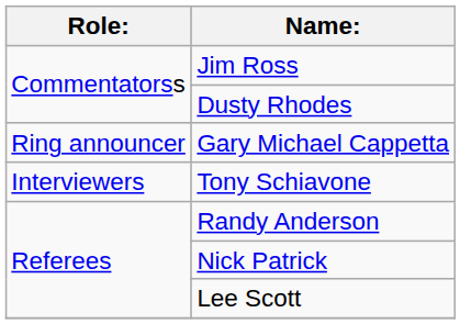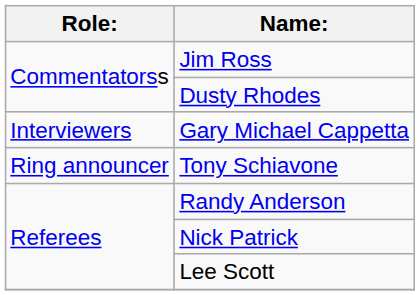 <table class=wikitable style="font-size:90%; margin: 0.5em 0 0.5em 1em; float: right; clear: right;">
 <tr>
 <th>Role:</th>
 <th>Name:</th>
 </tr>
 <tr>
 <td rowspan=2><a href='#'>Commentators</a>s</td>
 <td><a href='#'>Jim Ross</a></td>
 </tr>
 <tr>
 <td><a href='#'>Dusty Rhodes</a></td>
 </tr>
 <tr>
-<td><a href='#'>Ring announcer</a></td>
+<td><a href='#'>Interviewers</a></td>
 <td><a href='#'>Gary Michael Cappetta</a></td>
 </tr>
 <tr>
-<td><a href='#'>Interviewers</a></td>
+<td><a href='#'>Ring announcer</a></td>
 <td><a href='#'>Tony Schiavone</a></td>
 </tr>
 <tr>
 <td rowspan=3><a href='#'>Referees</a></td>
 <td><a href='#'>Randy Anderson</a></td>
 </tr>
 <tr>
 <td><a href='#'>Nick Patrick</a></td>
 </tr>
 <tr>
 <td>Lee Scott</td>
 </tr>
 <tr>
 </tr>
 </table>
